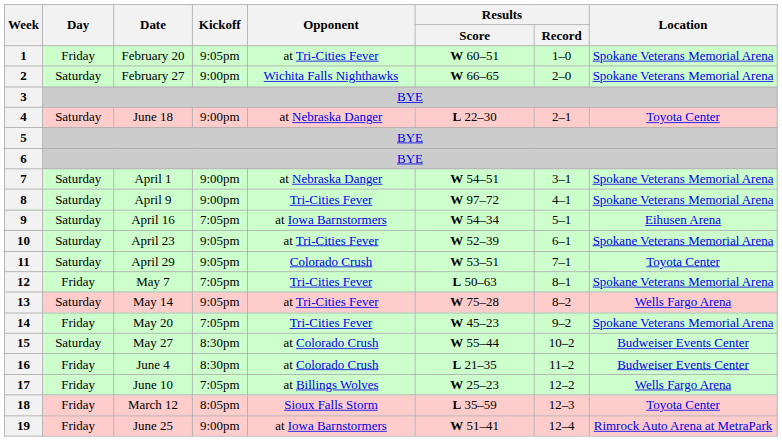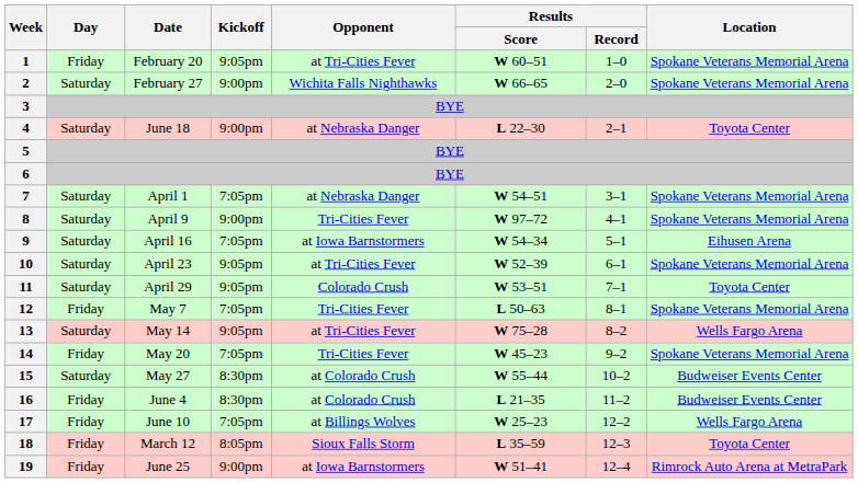 <table class="wikitable">
 <tr>
 <th rowspan="2" width="40">Week</th>
 <th rowspan="2" width="80">Day</th>
 <th rowspan="2" width="90">Date</th>
 <th rowspan="2" width="60">Kickoff</th>
 <th rowspan="2" width="200">Opponent</th>
 <th colspan="2" width="200">Results</th>
 <th rowspan="2" width="225">Location</th>
 </tr>
 <tr>
 <th width="140">Score</th>
 <th width="60">Record</th>
 </tr>
 <tr align="center" bgcolor="#CCFFCC">
 <th>1</th>
 <td>Friday</td>
 <td>February 20</td>
 <td>9:05pm</td>
 <td>at <a href='#'>Tri-Cities Fever</a></td>
 <td><strong>W</strong> 60–51</td>
 <td>1–0</td>
 <td><a href='#'>Spokane Veterans Memorial Arena</a></td>
 </tr>
 <tr align="center" bgcolor="#CCFFCC">
 <th>2</th>
 <td>Saturday</td>
 <td>February 27</td>
 <td>9:00pm</td>
 <td><a href='#'>Wichita Falls Nighthawks</a></td>
 <td><strong>W</strong> 66–65</td>
 <td>2–0</td>
 <td><a href='#'>Spokane Veterans Memorial Arena</a></td>
 </tr>
 <tr align="center" bgcolor="#CCCCCC">
 <th>3</th>
 <td colSpan=7><a href='#'>BYE</a></td>
 </tr>
 <tr align="center" bgcolor="#FFCCCC">
 <th>4</th>
 <td>Saturday</td>
 <td>June 18</td>
 <td>9:00pm</td>
 <td>at <a href='#'>Nebraska Danger</a></td>
 <td><strong>L</strong> 22–30</td>
 <td>2–1</td>
 <td><a href='#'>Toyota Center</a></td>
 </tr>
 <tr align="center" bgcolor="#CCCCCC">
 <th>5</th>
 <td colSpan=7><a href='#'>BYE</a></td>
 </tr>
 <tr align="center" bgcolor="#CCCCCC">
 <th>6</th>
 <td colSpan=7><a href='#'>BYE</a></td>
 </tr>
 <tr align="center" bgcolor="#CCFFCC">
 <th>7</th>
 <td>Saturday</td>
 <td>April 1</td>
-<td>9:00pm</td>
+<td>7:05pm</td>
 <td>at <a href='#'>Nebraska Danger</a></td>
 <td><strong>W</strong> 54–51</td>
 <td>3–1</td>
 <td><a href='#'>Spokane Veterans Memorial Arena</a></td>
 </tr>
 <tr align="center" bgcolor="#CCFFCC">
 <th>8</th>
 <td>Saturday</td>
 <td>April 9</td>
 <td>9:00pm</td>
 <td><a href='#'>Tri-Cities Fever</a></td>
 <td><strong>W</strong> 97–72</td>
 <td>4–1</td>
 <td><a href='#'>Spokane Veterans Memorial Arena</a></td>
 </tr>
 <tr align="center" bgcolor="#CCFFCC">
 <th>9</th>
 <td>Saturday</td>
 <td>April 16</td>
 <td>7:05pm</td>
 <td>at <a href='#'>Iowa Barnstormers</a></td>
 <td><strong>W</strong> 54–34</td>
 <td>5–1</td>
 <td><a href='#'>Eihusen Arena</a></td>
 </tr>
 <tr align="center" bgcolor="#CCFFCC">
 <th>10</th>
 <td>Saturday</td>
 <td>April 23</td>
 <td>9:05pm</td>
 <td>at <a href='#'>Tri-Cities Fever</a></td>
 <td><strong>W</strong> 52–39</td>
 <td>6–1</td>
 <td><a href='#'>Spokane Veterans Memorial Arena</a></td>
 </tr>
 <tr align="center" bgcolor="#CCFFCC">
 <th>11</th>
 <td>Saturday</td>
 <td>April 29</td>
 <td>9:05pm</td>
 <td><a href='#'>Colorado Crush</a></td>
 <td><strong>W</strong> 53–51</td>
 <td>7–1</td>
 <td><a href='#'>Toyota Center</a></td>
 </tr>
 <tr align="center" bgcolor="#CCFFCC">
 <th>12</th>
 <td>Friday</td>
 <td>May 7</td>
 <td>7:05pm</td>
 <td><a href='#'>Tri-Cities Fever</a></td>
 <td><strong>L</strong> 50–63</td>
 <td>8–1</td>
 <td><a href='#'>Spokane Veterans Memorial Arena</a></td>
 </tr>
 <tr align="center" bgcolor="#FFCCCC">
 <th>13</th>
 <td>Saturday</td>
 <td>May 14</td>
 <td>9:05pm</td>
 <td>at <a href='#'>Tri-Cities Fever</a></td>
 <td><strong>W</strong> 75–28</td>
 <td>8–2</td>
 <td><a href='#'>Wells Fargo Arena</a></td>
 </tr>
 <tr align="center" bgcolor="#CCFFCC">
 <th>14</th>
 <td>Friday</td>
 <td>May 20</td>
 <td>7:05pm</td>
 <td><a href='#'>Tri-Cities Fever</a></td>
 <td><strong>W</strong> 45–23</td>
 <td>9–2</td>
 <td><a href='#'>Spokane Veterans Memorial Arena</a></td>
 </tr>
 <tr align="center" bgcolor="#CCFFCC">
 <th>15</th>
 <td>Saturday</td>
 <td>May 27</td>
 <td>8:30pm</td>
 <td>at <a href='#'>Colorado Crush</a></td>
 <td><strong>W</strong> 55–44</td>
 <td>10–2</td>
 <td><a href='#'>Budweiser Events Center</a></td>
 </tr>
 <tr align="center" bgcolor="#CCFFCC">
 <th>16</th>
 <td>Friday</td>
 <td>June 4</td>
 <td>8:30pm</td>
 <td>at <a href='#'>Colorado Crush</a></td>
 <td><strong>L</strong> 21–35</td>
 <td>11–2</td>
 <td><a href='#'>Budweiser Events Center</a></td>
 </tr>
 <tr align="center" bgcolor="#CCFFCC">
 <th>17</th>
 <td>Friday</td>
 <td>June 10</td>
 <td>7:05pm</td>
 <td>at <a href='#'>Billings Wolves</a></td>
 <td><strong>W</strong> 25–23</td>
 <td>12–2</td>
 <td><a href='#'>Wells Fargo Arena</a></td>
 </tr>
 <tr align="center" bgcolor="#FFCCCC">
 <th>18</th>
 <td>Friday</td>
 <td>March 12</td>
 <td>8:05pm</td>
 <td><a href='#'>Sioux Falls Storm</a></td>
 <td><strong>L</strong> 35–59</td>
 <td>12–3</td>
 <td><a href='#'>Toyota Center</a></td>
 </tr>
 <tr align="center" bgcolor="#FFCCCC">
 <th>19</th>
 <td>Friday</td>
 <td>June 25</td>
 <td>9:00pm</td>
 <td>at <a href='#'>Iowa Barnstormers</a></td>
 <td><strong>W</strong> 51–41</td>
 <td>12–4</td>
 <td><a href='#'>Rimrock Auto Arena at MetraPark</a></td>
 </tr>
 </table>
